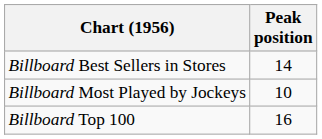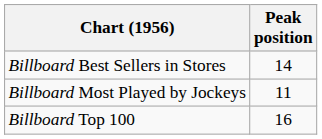 <table class="wikitable">
 <tr>
 <th>Chart (1956)</th>
 <th>Peak<br>position</th>
 </tr>
 <tr>
 <td><em>Billboard</em> Best Sellers in Stores</td>
 <td align="center">14</td>
 </tr>
 <tr>
 <td><em>Billboard</em> Most Played by Jockeys</td>
-<td align="center">10</td>
+<td align="center">11</td>
 </tr>
 <tr>
 <td><em>Billboard</em> Top 100</td>
 <td align="center">16</td>
 </tr>
 </table>
